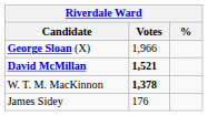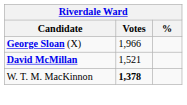 <table class="wikitable">
 <tr>
 <th colspan="3"><a href='#'>Riverdale Ward</a></th>
 </tr>
 <tr>
 <th style="width: 170px">Candidate</th>
 <th style="width: 50px">Votes</th>
 <th style="width: 40px">%</th>
 </tr>
 <tr>
 <td><strong><a href='#'>George Sloan</a></strong> (X)</td>
 <td>1,966</td>
 <td></td>
 </tr>
 <tr>
 <td><strong><a href='#'>David McMillan</a></strong></td>
-<td><strong>1,521</strong></td>
+<td>1,521</td>
 <td></td>
 </tr>
 <tr>
 <td>W. T. M. MacKinnon</td>
 <td><strong>1,378</strong></td>
 <td></td>
 </tr>
-<tr>
-<td>James Sidey</td>
-<td>176</td>
-<td></td>
-</tr>
 </table>
